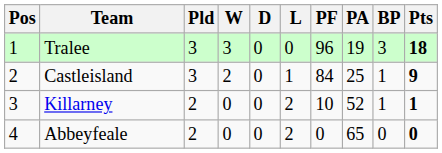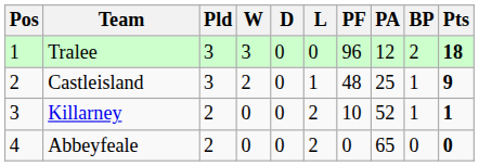 <table class="wikitable" style="float:left; margin-right:15px; text-align: left;">
 <tr>
 <th width="20">Pos</th>
 <th width="120">Team</th>
 <th width="20">Pld</th>
 <th width="20">W</th>
 <th width="20">D</th>
 <th width="20">L</th>
 <th width="20">PF</th>
 <th width="20">PA</th>
 <th width="20">BP</th>
 <th width="20">Pts</th>
 </tr>
 <tr bgcolor=#ccffcc>
 <td align=left>1</td>
 <td>Tralee</td>
 <td>3</td>
 <td>3</td>
 <td>0</td>
 <td>0</td>
 <td>96</td>
-<td>19</td>
-<td>3</td>
+<td>12</td>
+<td>2</td>
 <td><strong>18</strong></td>
 </tr>
 <tr>
 <td align=left>2</td>
 <td>Castleisland</td>
 <td>3</td>
 <td>2</td>
 <td>0</td>
 <td>1</td>
-<td>84</td>
+<td>48</td>
 <td>25</td>
 <td>1</td>
 <td><strong>9</strong></td>
 </tr>
 <tr>
 <td align=left>3</td>
 <td><a href='#'>Killarney</a></td>
 <td>2</td>
 <td>0</td>
 <td>0</td>
 <td>2</td>
 <td>10</td>
 <td>52</td>
 <td>1</td>
 <td><strong>1</strong></td>
 </tr>
 <tr>
 <td align=left>4</td>
 <td>Abbeyfeale</td>
 <td>2</td>
 <td>0</td>
 <td>0</td>
 <td>2</td>
 <td>0</td>
 <td>65</td>
 <td>0</td>
 <td><strong>0</strong></td>
 </tr>
 </table>
